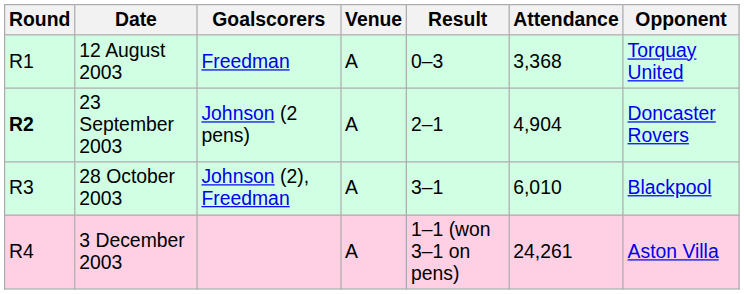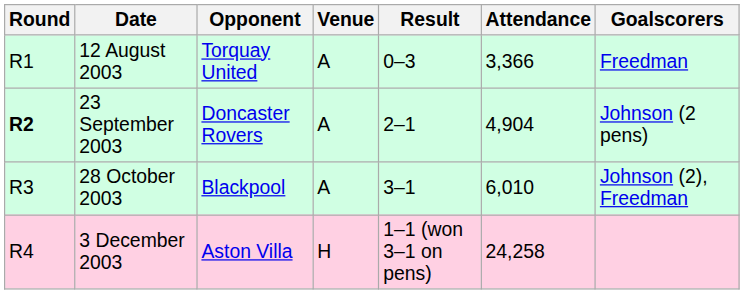 <table class="wikitable">
 <tr>
 <th>Round</th>
 <th>Date</th>
-<th>Goalscorers</th>
+<th>Opponent</th>
 <th>Venue</th>
 <th>Result</th>
 <th>Attendance</th>
-<th>Opponent</th>
+<th>Goalscorers</th>
 </tr>
 <tr style="background-color: #d0ffe3;">
 <td>R1</td>
 <td>12 August 2003</td>
-<td><a href='#'>Freedman</a></td>
+<td><a href='#'>Torquay United</a></td>
 <td>A</td>
 <td>0–3</td>
-<td>3,368</td>
-<td><a href='#'>Torquay United</a></td>
+<td>3,366</td>
+<td><a href='#'>Freedman</a></td>
 </tr>
 <tr style="background-color: #d0ffe3;">
 <td><strong>R2</strong></td>
 <td>23 September 2003</td>
-<td><a href='#'>Johnson</a> (2 pens)</td>
+<td><a href='#'>Doncaster Rovers</a></td>
 <td>A</td>
 <td>2–1</td>
 <td>4,904</td>
-<td><a href='#'>Doncaster Rovers</a></td>
+<td><a href='#'>Johnson</a> (2 pens)</td>
 </tr>
 <tr style="background-color: #d0ffe3;">
 <td>R3</td>
 <td>28 October 2003</td>
-<td><a href='#'>Johnson</a> (2), <a href='#'>Freedman</a></td>
+<td><a href='#'>Blackpool</a></td>
 <td>A</td>
 <td>3–1</td>
 <td>6,010</td>
-<td><a href='#'>Blackpool</a></td>
+<td><a href='#'>Johnson</a> (2), <a href='#'>Freedman</a></td>
 </tr>
 <tr style="background-color: #ffd0e3;">
 <td>R4</td>
 <td>3 December 2003</td>
+<td><a href='#'>Aston Villa</a></td>
+<td>H</td>
+<td>1–1 (won 3–1 on pens)</td>
+<td>24,258</td>
 <td></td>
-<td>A</td>
-<td>1–1 (won 3–1 on pens)</td>
-<td>24,261</td>
-<td><a href='#'>Aston Villa</a></td>
 </tr>
 </table>
